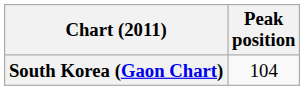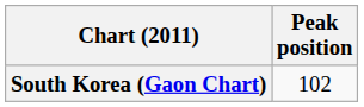 <table class="wikitable plainrowheaders">
 <tr>
 <th scope="col">Chart (2011)</th>
 <th scope="col">Peak<br>position</th>
 </tr>
 <tr>
 <th scope="row">South Korea (<a href='#'>Gaon Chart</a>)</th>
-<td align="center">104</td>
+<td align="center">102</td>
 </tr>
 </table>
